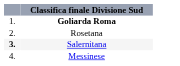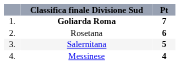 <table style="font-size: 90%; border-collapse:collapse" border=0 cellspacing=0 cellpadding=1>
 <tr align=center bgcolor=#98A1B2>
 <th width=25></th>
 <th width=215><span>Classifica finale Divisione Sud</span></th>
+<th width=35><span>Pt</span></th>
 </tr>
 <tr align=center>
 <td style="text-align:center;">1.</td>
 <td><strong>Goliarda Roma</strong></td>
+<td><strong>7</strong></td>
 </tr>
 <tr align=center style="background:#FFFFFF;">
 <td style="text-align:center;">2.</td>
 <td>Rosetana</td>
+<td><strong>6</strong></td>
 </tr>
 <tr align=center style="background:#f5f5f5;">
-<td style="text-align:center;"><strong>3.</strong></td>
+<td style="text-align:center;">3.</td>
 <td><a href='#'>Salernitana</a></td>
+<td><strong>5</strong></td>
 </tr>
 <tr align=center style="background:#FFFFFF;">
 <td style="text-align:center;">4.</td>
 <td><a href='#'>Messinese</a></td>
+<td><strong>4</strong></td>
 </tr>
 </table>
